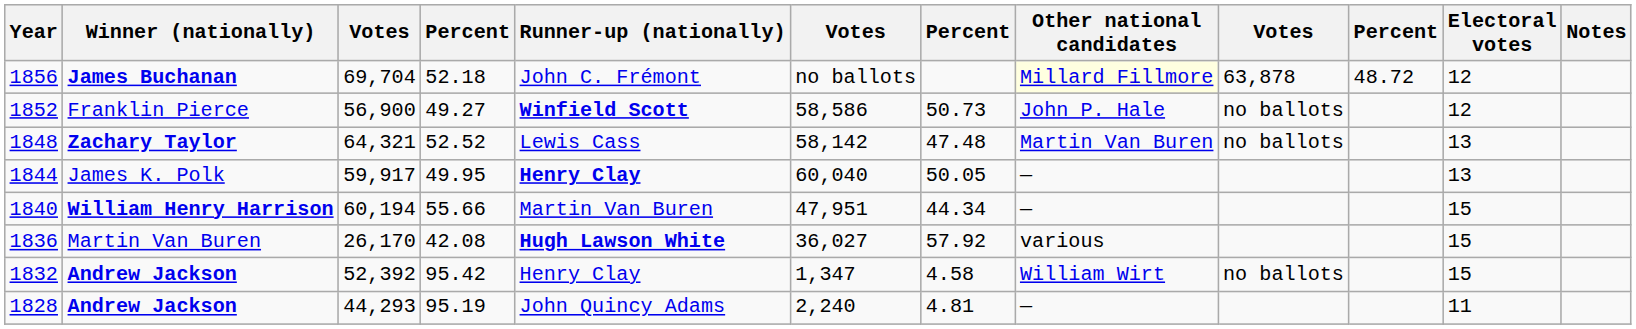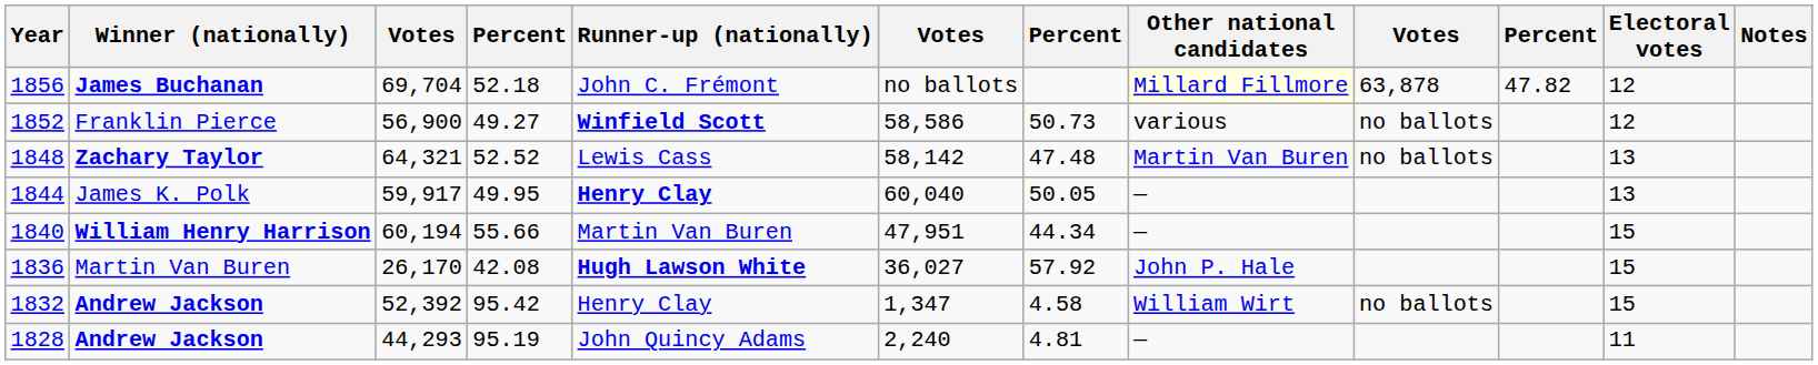 <table class="wikitable sortable">
 <tr>
 <th data-sort-type="number">Year</th>
 <th>Winner (nationally)</th>
 <th data-sort-type="number">Votes</th>
 <th data-sort-type="number">Percent</th>
 <th>Runner-up (nationally)</th>
 <th data-sort-type="number">Votes</th>
 <th data-sort-type="number">Percent</th>
 <th>Other national<br>candidates</th>
 <th data-sort-type="number">Votes</th>
 <th data-sort-type="number">Percent</th>
 <th data-sort-type="number">Electoral<br>votes</th>
 <th class="unsortable">Notes</th>
 </tr>
 <tr>
 <td><a href='#'>1856</a></td>
 <td><strong><a href='#'>James Buchanan</a></strong></td>
 <td>69,704</td>
 <td>52.18</td>
 <td><a href='#'>John C. Frémont</a></td>
 <td>no ballots</td>
 <td></td>
 <td style="background: lightyellow;"><a href='#'>Millard Fillmore</a></td>
 <td>63,878</td>
-<td>48.72</td>
+<td>47.82</td>
 <td>12</td>
 <td></td>
 </tr>
 <tr>
 <td><a href='#'>1852</a></td>
 <td><a href='#'>Franklin Pierce</a></td>
 <td>56,900</td>
 <td>49.27</td>
 <td><strong><a href='#'>Winfield Scott</a></strong></td>
 <td>58,586</td>
 <td>50.73</td>
-<td><a href='#'>John P. Hale</a></td>
+<td>various</td>
 <td>no ballots</td>
 <td></td>
 <td>12</td>
 <td></td>
 </tr>
 <tr>
 <td><a href='#'>1848</a></td>
 <td><strong><a href='#'>Zachary Taylor</a></strong></td>
 <td>64,321</td>
 <td>52.52</td>
 <td><a href='#'>Lewis Cass</a></td>
 <td>58,142</td>
 <td>47.48</td>
 <td><a href='#'>Martin Van Buren</a></td>
 <td>no ballots</td>
 <td></td>
 <td>13</td>
 <td></td>
 </tr>
 <tr>
 <td><a href='#'>1844</a></td>
 <td><a href='#'>James K. Polk</a></td>
 <td>59,917</td>
 <td>49.95</td>
 <td><strong><a href='#'>Henry Clay</a></strong></td>
 <td>60,040</td>
 <td>50.05</td>
 <td>—</td>
 <td></td>
 <td></td>
 <td>13</td>
 <td></td>
 </tr>
 <tr>
 <td><a href='#'>1840</a></td>
 <td><strong><a href='#'>William Henry Harrison</a></strong></td>
 <td>60,194</td>
 <td>55.66</td>
 <td><a href='#'>Martin Van Buren</a></td>
 <td>47,951</td>
 <td>44.34</td>
 <td>—</td>
 <td></td>
 <td></td>
 <td>15</td>
 <td></td>
 </tr>
 <tr>
 <td><a href='#'>1836</a></td>
 <td><a href='#'>Martin Van Buren</a></td>
 <td>26,170</td>
 <td>42.08</td>
 <td><strong><a href='#'>Hugh Lawson White</a></strong></td>
 <td>36,027</td>
 <td>57.92</td>
-<td>various</td>
+<td><a href='#'>John P. Hale</a></td>
 <td></td>
 <td></td>
 <td>15</td>
 <td></td>
 </tr>
 <tr>
 <td><a href='#'>1832</a></td>
 <td><strong><a href='#'>Andrew Jackson</a></strong></td>
 <td>52,392</td>
 <td>95.42</td>
 <td><a href='#'>Henry Clay</a></td>
 <td>1,347</td>
 <td>4.58</td>
 <td><a href='#'>William Wirt</a></td>
 <td>no ballots</td>
 <td></td>
 <td>15</td>
 <td></td>
 </tr>
 <tr>
 <td><a href='#'>1828</a></td>
 <td><strong><a href='#'>Andrew Jackson</a></strong></td>
 <td>44,293</td>
 <td>95.19</td>
 <td><a href='#'>John Quincy Adams</a></td>
 <td>2,240</td>
 <td>4.81</td>
 <td>—</td>
 <td></td>
 <td></td>
 <td>11</td>
 <td></td>
 </tr>
 </table>
